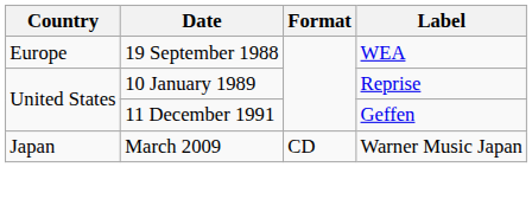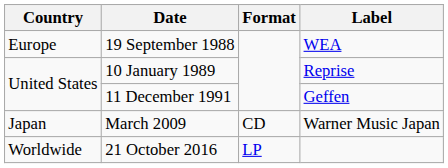 <table class="wikitable plainrowheaders">
 <tr>
 <th scope="col">Country</th>
 <th scope="col">Date</th>
 <th scope="col">Format</th>
 <th scope="col">Label</th>
 </tr>
 <tr>
 <td>Europe</td>
 <td>19 September 1988</td>
 <td rowspan="3"></td>
 <td><a href='#'>WEA</a></td>
 </tr>
 <tr>
 <td rowspan=2>United States</td>
 <td>10 January 1989</td>
 <td><a href='#'>Reprise</a></td>
 </tr>
 <tr>
 <td>11 December 1991</td>
 <td><a href='#'>Geffen</a></td>
 </tr>
 <tr>
 <td>Japan</td>
 <td>March 2009</td>
 <td>CD</td>
 <td>Warner Music Japan</td>
 </tr>
+<tr>
+<td>Worldwide</td>
+<td>21 October 2016</td>
+<td><a href='#'>LP</a></td>
+<td></td>
+</tr>
 </table>
